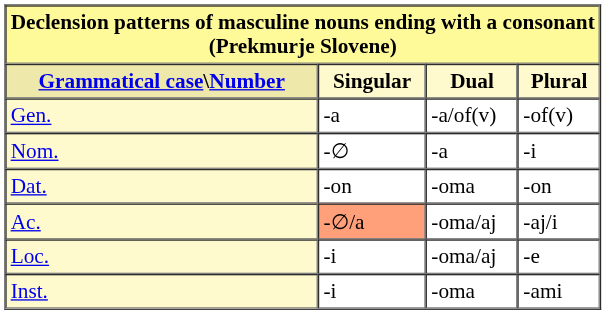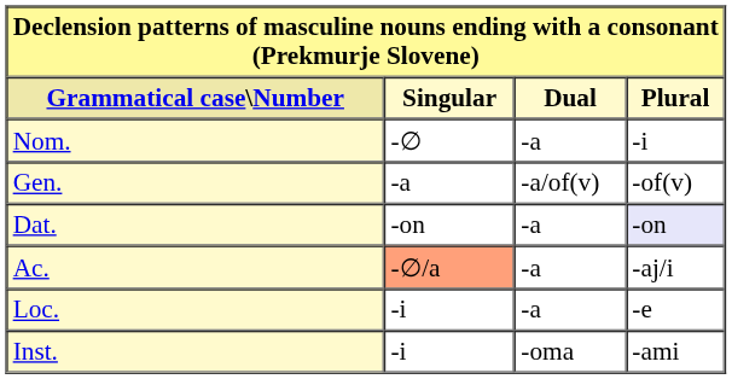 <table border="1" cellpadding="3" cellspacing="0">
 <tr>
 <td style="background:#fffa99" colspan=4 align="center"><strong>Declension patterns of masculine nouns ending with a consonant<br>(Prekmurje Slovene)</strong></td>
 </tr>
 <tr style="background:#fffacd">
 <th style="background:#eee8aa"><a href='#'>Grammatical case</a>\<a href='#'>Number</a></th>
 <th>Singular</th>
 <th>Dual</th>
 <th>Plural</th>
 </tr>
 <tr>
+<td style="background:#fffacd"><a href='#'>Nom.</a></td>
+<td>-∅</td>
+<td>-a</td>
+<td>-i</td>
+</tr>
+<tr>
 <td style="background:#fffacd"><a href='#'>Gen.</a></td>
 <td>-a</td>
 <td>-a/of(v)</td>
 <td>-of(v)</td>
 </tr>
 <tr>
-<td style="background:#fffacd"><a href='#'>Nom.</a></td>
-<td>-∅</td>
-<td>-a</td>
-<td>-i</td>
-</tr>
-<tr>
 <td style="background:#fffacd"><a href='#'>Dat.</a></td>
 <td>-on</td>
-<td>-oma</td>
-<td>-on</td>
+<td>-a</td>
+<td style="background: lavender;">-on</td>
 </tr>
 <tr>
 <td style="background:#fffacd"><a href='#'>Ac.</a></td>
 <td style="background: lightsalmon;">-∅/a</td>
-<td>-oma/aj</td>
+<td>-a</td>
 <td>-aj/i</td>
 </tr>
 <tr>
 <td style="background:#fffacd"><a href='#'>Loc.</a></td>
 <td>-i</td>
-<td>-oma/aj</td>
+<td>-a</td>
 <td>-e</td>
 </tr>
 <tr>
 <td style="background:#fffacd"><a href='#'>Inst.</a></td>
 <td>-i</td>
 <td>-oma</td>
 <td>-ami</td>
 </tr>
 </table>
